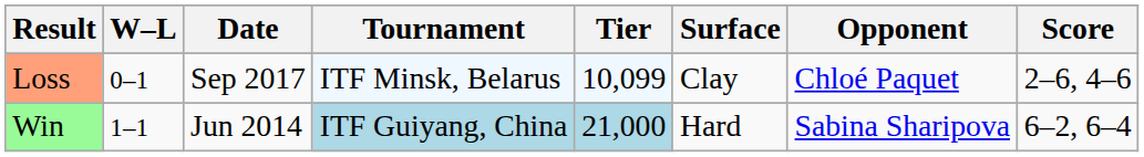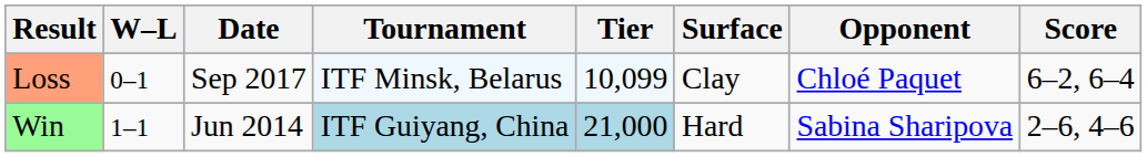 <table class="sortable wikitable">
 <tr>
 <th>Result</th>
 <th class="unsortable">W–L</th>
 <th>Date</th>
 <th>Tournament</th>
 <th>Tier</th>
 <th>Surface</th>
 <th>Opponent</th>
 <th class="unsortable">Score</th>
 </tr>
 <tr>
 <td style="background:#ffa07a;">Loss</td>
 <td><small>0–1</small></td>
 <td>Sep 2017</td>
 <td style="background:#f0f8ff;">ITF Minsk, Belarus</td>
 <td style="background:#f0f8ff;">10,099</td>
 <td>Clay</td>
 <td> <a href='#'>Chloé Paquet</a></td>
-<td>2–6, 4–6</td>
+<td>6–2, 6–4</td>
 </tr>
 <tr>
 <td style="background:#98fb98;">Win</td>
 <td><small>1–1</small></td>
 <td>Jun 2014</td>
 <td style="background:lightblue;">ITF Guiyang, China</td>
 <td style="background:lightblue;">21,000</td>
 <td>Hard</td>
 <td> <a href='#'>Sabina Sharipova</a></td>
-<td>6–2, 6–4</td>
+<td>2–6, 4–6</td>
 </tr>
 </table>
